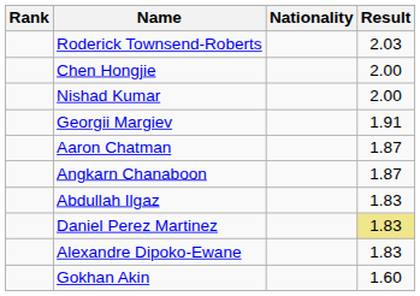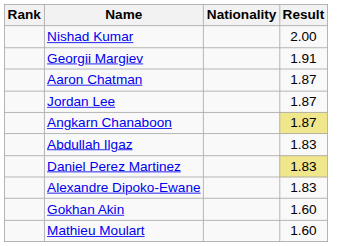 <table class="wikitable sortable" style="text-align:center">
 <tr>
 <th>Rank</th>
 <th>Name</th>
 <th>Nationality</th>
 <th>Result</th>
-</tr>
-<tr>
-<td></td>
-<td align=left><a href='#'>Roderick Townsend-Roberts</a></td>
-<td></td>
-<td>2.03</td>
-</tr>
-<tr>
-<td></td>
-<td align=left><a href='#'>Chen Hongjie</a></td>
-<td></td>
-<td>2.00</td>
 </tr>
 <tr>
 <td></td>
 <td align=left><a href='#'>Nishad Kumar</a></td>
 <td></td>
 <td>2.00</td>
 </tr>
 <tr>
 <td></td>
 <td align=left><a href='#'>Georgii Margiev</a></td>
 <td></td>
 <td>1.91</td>
 </tr>
 <tr>
 <td></td>
 <td align=left><a href='#'>Aaron Chatman</a></td>
 <td></td>
 <td>1.87</td>
 </tr>
 <tr>
 <td></td>
+<td align=left><a href='#'>Jordan Lee</a></td>
+<td></td>
+<td>1.87</td>
+</tr>
+<tr>
+<td></td>
 <td align=left><a href='#'>Angkarn Chanaboon</a></td>
 <td></td>
-<td>1.87</td>
+<td style="background: khaki;">1.87</td>
 </tr>
 <tr>
 <td></td>
 <td align=left><a href='#'>Abdullah Ilgaz</a></td>
 <td></td>
 <td>1.83</td>
 </tr>
 <tr>
 <td></td>
 <td align=left><a href='#'>Daniel Perez Martinez</a></td>
 <td></td>
 <td style="background: khaki;">1.83</td>
 </tr>
 <tr>
 <td></td>
 <td align=left><a href='#'>Alexandre Dipoko-Ewane</a></td>
 <td></td>
 <td>1.83</td>
 </tr>
 <tr>
 <td></td>
 <td align=left><a href='#'>Gokhan Akin</a></td>
 <td></td>
 <td>1.60</td>
 </tr>
+<tr>
+<td></td>
+<td align=left><a href='#'>Mathieu Moulart</a></td>
+<td></td>
+<td>1.60</td>
+</tr>
 </table>
